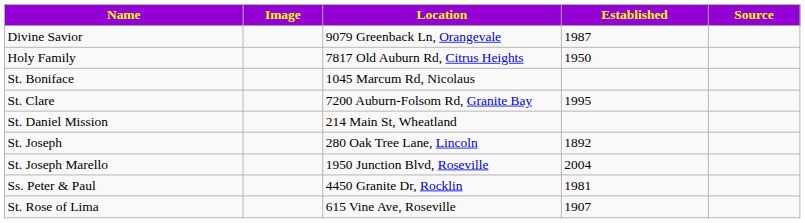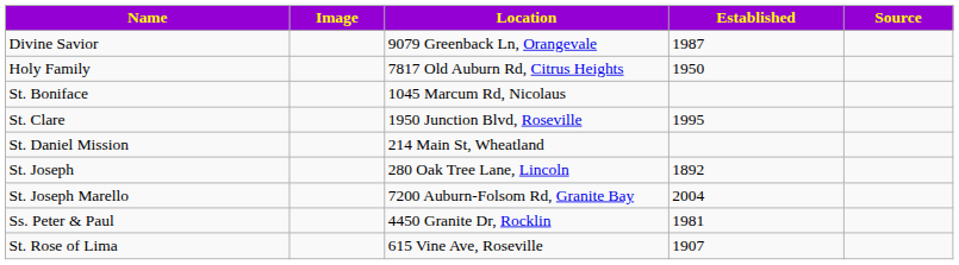 <table class="wikitable sortable" style="width:75%">
 <tr>
 <th style="background:darkviolet; color:yellow;" width="30%"><strong>Name</strong></th>
 <th style="background:darkviolet; color:yellow;" width="10%"><strong>Image</strong></th>
 <th style="background:darkviolet; color:yellow;" width="30%"><strong>Location</strong></th>
 <th style="background:darkviolet; color:yellow;" width="15"><strong>Established</strong></th>
 <th style="background:darkviolet; color:yellow;" width="10"><strong>Source</strong></th>
 </tr>
 <tr>
 <td>Divine Savior</td>
 <td></td>
 <td>9079 Greenback Ln, <a href='#'>Orangevale</a></td>
 <td>1987</td>
 <td></td>
 </tr>
 <tr>
 <td>Holy Family</td>
 <td></td>
 <td>7817 Old Auburn Rd, <a href='#'>Citrus Heights</a></td>
 <td>1950</td>
 <td></td>
 </tr>
 <tr>
 <td>St. Boniface</td>
 <td></td>
 <td>1045 Marcum Rd, Nicolaus</td>
 <td></td>
 <td></td>
 </tr>
 <tr>
 <td>St. Clare</td>
 <td></td>
-<td>7200 Auburn-Folsom Rd, <a href='#'>Granite Bay</a></td>
+<td>1950 Junction Blvd, <a href='#'>Roseville</a></td>
 <td>1995</td>
 <td></td>
 </tr>
 <tr>
 <td>St. Daniel Mission</td>
 <td></td>
 <td>214 Main St, Wheatland</td>
 <td></td>
 <td></td>
 </tr>
 <tr>
 <td>St. Joseph</td>
 <td></td>
 <td>280 Oak Tree Lane, <a href='#'>Lincoln</a></td>
 <td>1892</td>
 <td></td>
 </tr>
 <tr>
 <td>St. Joseph Marello</td>
 <td></td>
-<td>1950 Junction Blvd, <a href='#'>Roseville</a></td>
+<td>7200 Auburn-Folsom Rd, <a href='#'>Granite Bay</a></td>
 <td>2004</td>
 <td></td>
 </tr>
 <tr>
 <td>Ss. Peter & Paul</td>
 <td></td>
 <td>4450 Granite Dr, <a href='#'>Rocklin</a></td>
 <td>1981</td>
 <td></td>
 </tr>
 <tr>
 <td>St. Rose of Lima</td>
 <td></td>
 <td>615 Vine Ave, Roseville</td>
 <td>1907</td>
 <td></td>
 </tr>
 </table>
